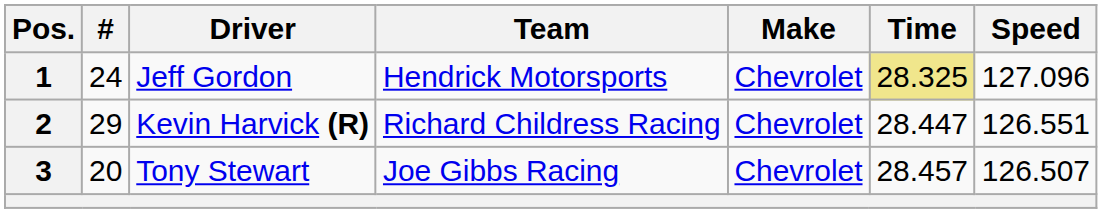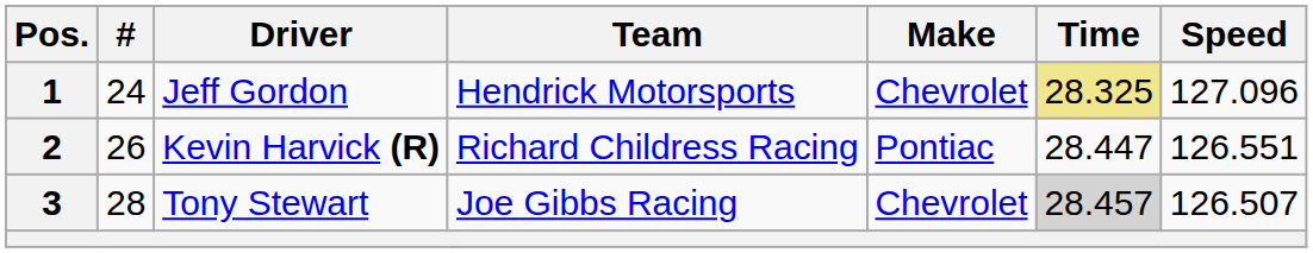 <table class="wikitable" style="font-size:95%">
 <tr>
 <th>Pos.</th>
 <th>#</th>
 <th>Driver</th>
 <th>Team</th>
 <th>Make</th>
 <th>Time</th>
 <th>Speed</th>
 </tr>
 <tr>
 <th>1</th>
 <td>24</td>
 <td><a href='#'>Jeff Gordon</a></td>
 <td><a href='#'>Hendrick Motorsports</a></td>
 <td><a href='#'>Chevrolet</a></td>
 <td style="background: khaki;">28.325</td>
 <td>127.096</td>
 </tr>
 <tr>
 <th>2</th>
-<td>29</td>
+<td>26</td>
 <td><a href='#'>Kevin Harvick</a> <strong>(R)</strong></td>
 <td><a href='#'>Richard Childress Racing</a></td>
-<td><a href='#'>Chevrolet</a></td>
+<td><a href='#'>Pontiac</a></td>
 <td>28.447</td>
 <td>126.551</td>
 </tr>
 <tr>
 <th>3</th>
-<td>20</td>
+<td>28</td>
 <td><a href='#'>Tony Stewart</a></td>
 <td><a href='#'>Joe Gibbs Racing</a></td>
 <td><a href='#'>Chevrolet</a></td>
-<td>28.457</td>
+<td style="background: lightgrey;">28.457</td>
 <td>126.507</td>
 </tr>
 <tr>
 <th colspan="7"></th>
 </tr>
 </table>
